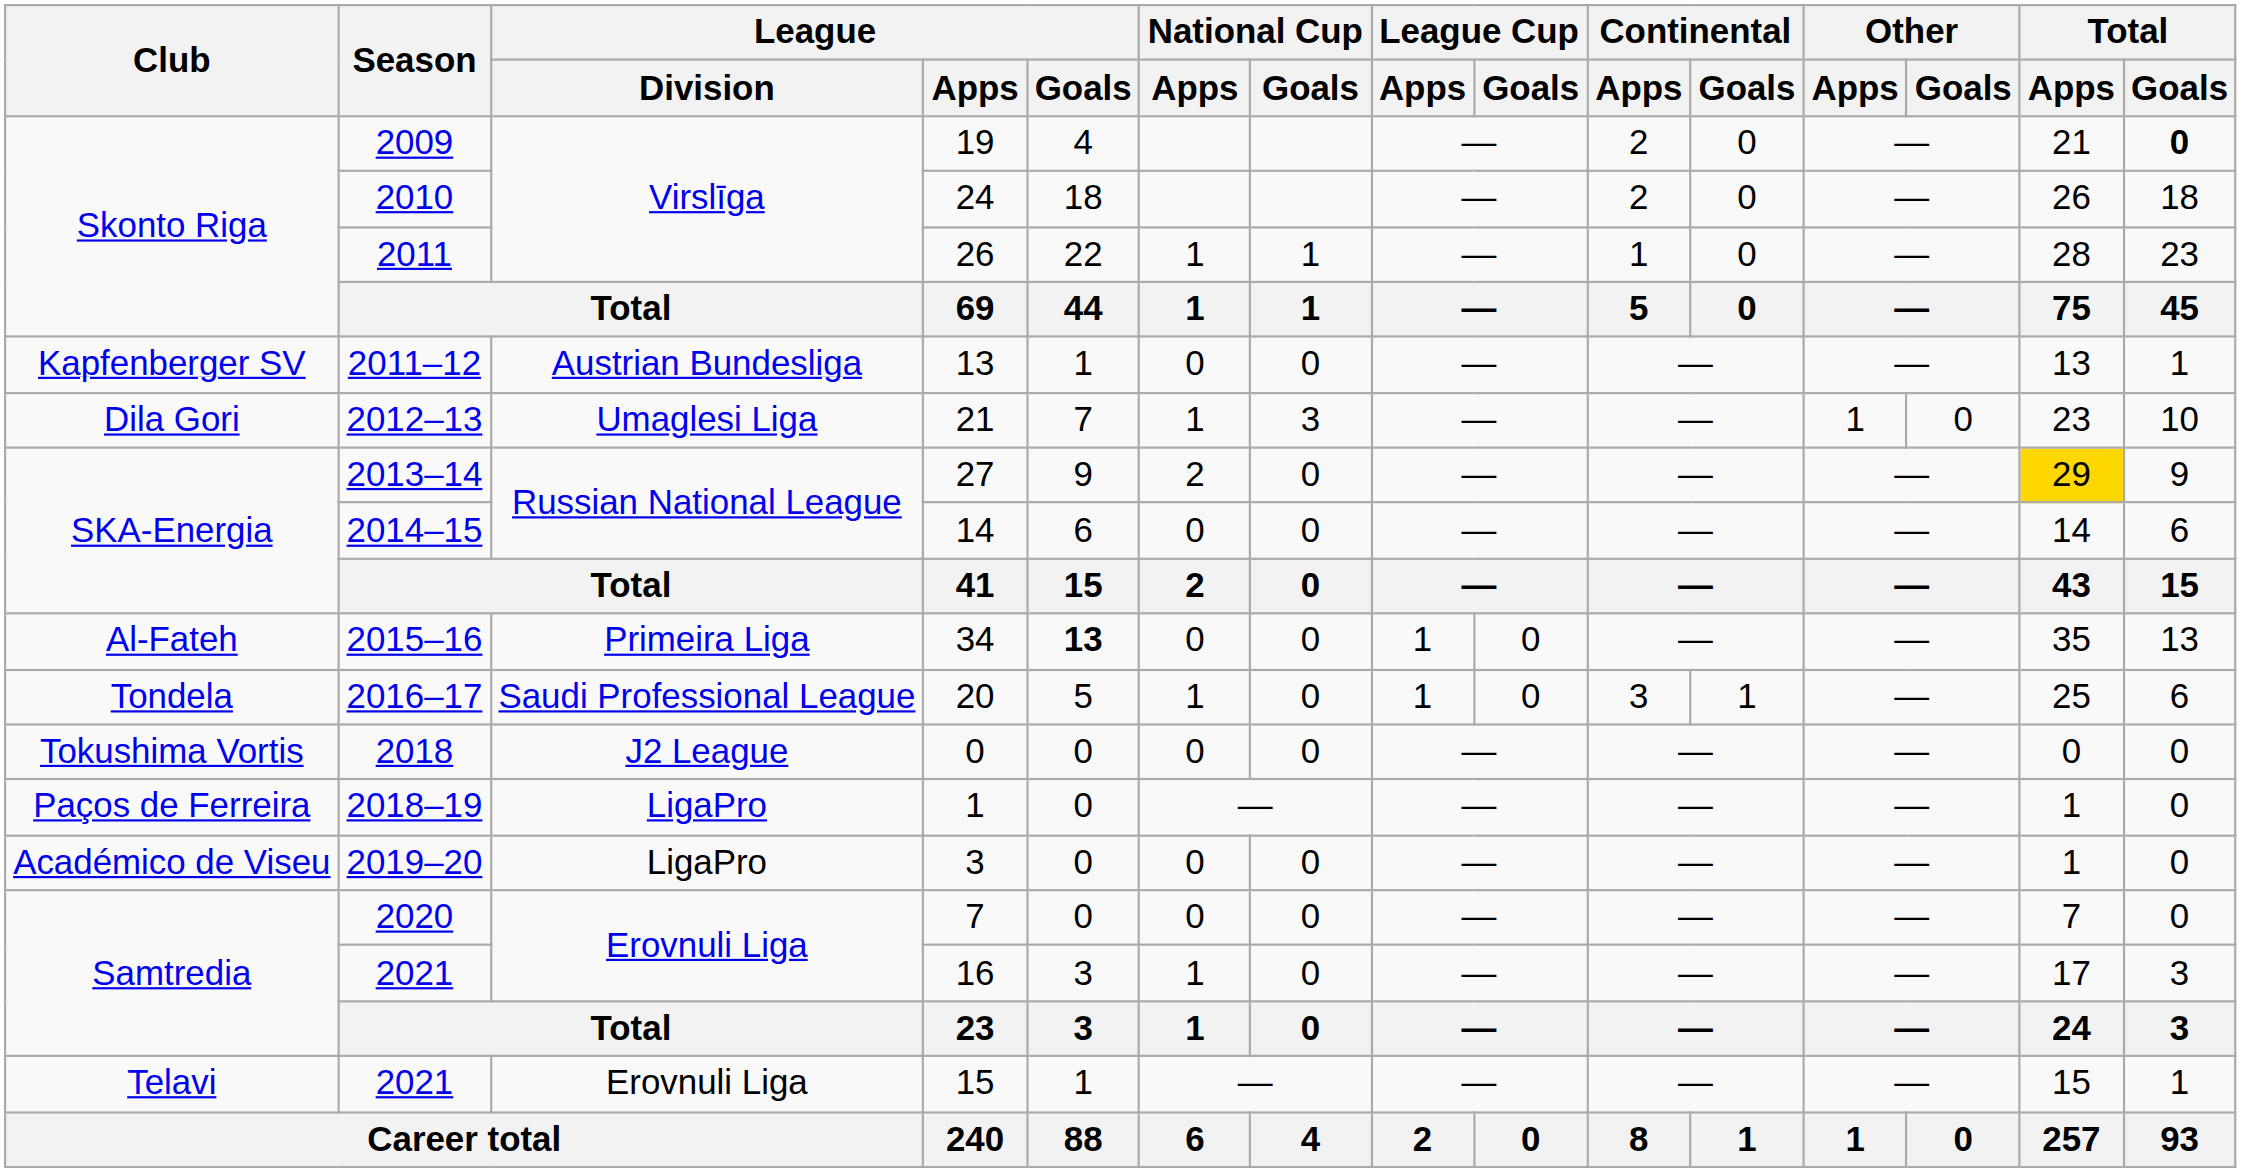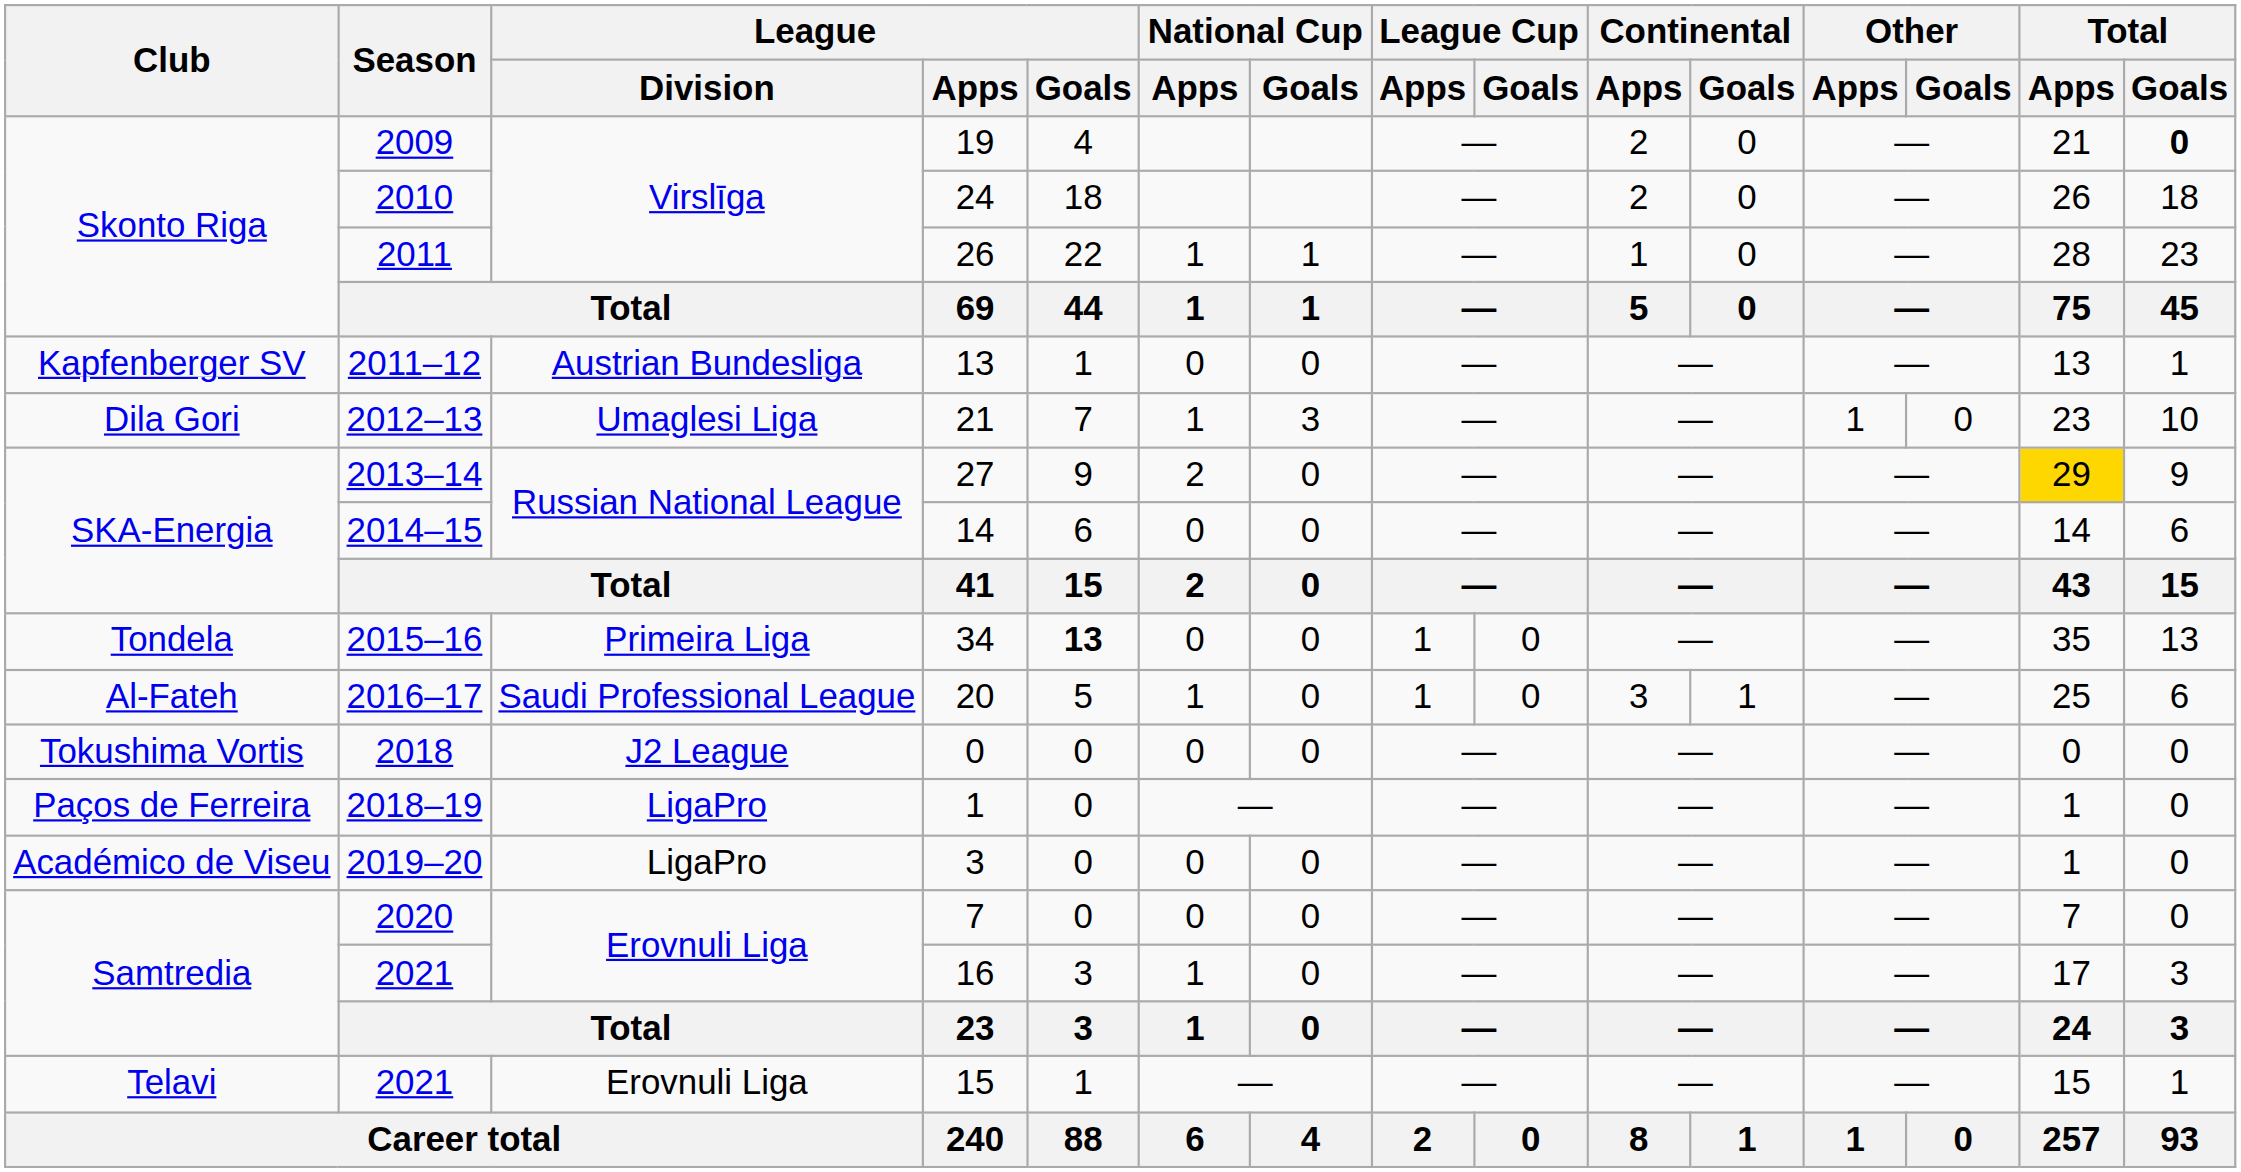 <table class="wikitable" style="text-align: center">
 <tr>
 <th rowspan="2">Club</th>
 <th rowspan="2">Season</th>
 <th colspan="3">League</th>
 <th colspan="2">National Cup</th>
 <th colspan="2">League Cup</th>
 <th colspan="2">Continental</th>
 <th colspan="2">Other</th>
 <th colspan="2">Total</th>
 </tr>
 <tr>
 <th>Division</th>
 <th>Apps</th>
 <th>Goals</th>
 <th>Apps</th>
 <th>Goals</th>
 <th>Apps</th>
 <th>Goals</th>
 <th>Apps</th>
 <th>Goals</th>
 <th>Apps</th>
 <th>Goals</th>
 <th>Apps</th>
 <th>Goals</th>
 </tr>
 <tr>
 <td rowspan="4"><a href='#'>Skonto Riga</a></td>
 <td><a href='#'>2009</a></td>
 <td rowspan="3"><a href='#'>Virslīga</a></td>
 <td>19</td>
 <td>4</td>
 <td></td>
 <td></td>
 <td colspan="2">—</td>
 <td>2</td>
 <td>0</td>
 <td colspan="2">—</td>
 <td>21</td>
 <td><strong>0</strong></td>
 </tr>
 <tr>
 <td><a href='#'>2010</a></td>
 <td>24</td>
 <td>18</td>
 <td></td>
 <td></td>
 <td colspan="2">—</td>
 <td>2</td>
 <td>0</td>
 <td colspan="2">—</td>
 <td>26</td>
 <td>18</td>
 </tr>
 <tr>
 <td><a href='#'>2011</a></td>
 <td>26</td>
 <td>22</td>
 <td>1</td>
 <td>1</td>
 <td colspan="2">—</td>
 <td>1</td>
 <td>0</td>
 <td colspan="2">—</td>
 <td>28</td>
 <td>23</td>
 </tr>
 <tr>
 <th colspan="2">Total</th>
 <th>69</th>
 <th>44</th>
 <th>1</th>
 <th>1</th>
 <th colspan="2">—</th>
 <th>5</th>
 <th>0</th>
 <th colspan="2">—</th>
 <th>75</th>
 <th>45</th>
 </tr>
 <tr>
 <td><a href='#'>Kapfenberger SV</a></td>
 <td><a href='#'>2011–12</a></td>
 <td><a href='#'>Austrian Bundesliga</a></td>
 <td>13</td>
 <td>1</td>
 <td>0</td>
 <td>0</td>
 <td colspan="2">—</td>
 <td colspan="2">—</td>
 <td colspan="2">—</td>
 <td>13</td>
 <td>1</td>
 </tr>
 <tr>
 <td><a href='#'>Dila Gori</a></td>
 <td><a href='#'>2012–13</a></td>
 <td><a href='#'>Umaglesi Liga</a></td>
 <td>21</td>
 <td>7</td>
 <td>1</td>
 <td>3</td>
 <td colspan="2">—</td>
 <td colspan="2">—</td>
 <td>1</td>
 <td>0</td>
 <td>23</td>
 <td>10</td>
 </tr>
 <tr>
 <td rowspan="3"><a href='#'>SKA-Energia</a></td>
 <td><a href='#'>2013–14</a></td>
 <td rowspan="2"><a href='#'>Russian National League</a></td>
 <td>27</td>
 <td>9</td>
 <td>2</td>
 <td>0</td>
 <td colspan="2">—</td>
 <td colspan="2">—</td>
 <td colspan="2">—</td>
 <td style="background: gold;">29</td>
 <td>9</td>
 </tr>
 <tr>
 <td><a href='#'>2014–15</a></td>
 <td>14</td>
 <td>6</td>
 <td>0</td>
 <td>0</td>
 <td colspan="2">—</td>
 <td colspan="2">—</td>
 <td colspan="2">—</td>
 <td>14</td>
 <td>6</td>
 </tr>
 <tr>
 <th colspan="2">Total</th>
 <th>41</th>
 <th>15</th>
 <th>2</th>
 <th>0</th>
 <th colspan="2">—</th>
 <th colspan="2">—</th>
 <th colspan="2">—</th>
 <th>43</th>
 <th>15</th>
 </tr>
 <tr>
-<td><a href='#'>Al-Fateh</a></td>
+<td><a href='#'>Tondela</a></td>
 <td><a href='#'>2015–16</a></td>
 <td><a href='#'>Primeira Liga</a></td>
 <td>34</td>
 <td><strong>13</strong></td>
 <td>0</td>
 <td>0</td>
 <td>1</td>
 <td>0</td>
 <td colspan="2">—</td>
 <td colspan="2">—</td>
 <td>35</td>
 <td>13</td>
 </tr>
 <tr>
-<td><a href='#'>Tondela</a></td>
+<td><a href='#'>Al-Fateh</a></td>
 <td><a href='#'>2016–17</a></td>
 <td><a href='#'>Saudi Professional League</a></td>
 <td>20</td>
 <td>5</td>
 <td>1</td>
 <td>0</td>
 <td>1</td>
 <td>0</td>
 <td>3</td>
 <td>1</td>
 <td colspan="2">—</td>
 <td>25</td>
 <td>6</td>
 </tr>
 <tr>
 <td><a href='#'>Tokushima Vortis</a></td>
 <td><a href='#'>2018</a></td>
 <td><a href='#'>J2 League</a></td>
 <td>0</td>
 <td>0</td>
 <td>0</td>
 <td>0</td>
 <td colspan="2">—</td>
 <td colspan="2">—</td>
 <td colspan="2">—</td>
 <td>0</td>
 <td>0</td>
 </tr>
 <tr>
 <td><a href='#'>Paços de Ferreira</a></td>
 <td><a href='#'>2018–19</a></td>
 <td><a href='#'>LigaPro</a></td>
 <td>1</td>
 <td>0</td>
 <td colspan="2">—</td>
 <td colspan="2">—</td>
 <td colspan="2">—</td>
 <td colspan="2">—</td>
 <td>1</td>
 <td>0</td>
 </tr>
 <tr>
 <td><a href='#'>Académico de Viseu</a></td>
 <td><a href='#'>2019–20</a></td>
 <td>LigaPro</td>
 <td>3</td>
 <td>0</td>
 <td>0</td>
 <td>0</td>
 <td colspan="2">—</td>
 <td colspan="2">—</td>
 <td colspan="2">—</td>
 <td>1</td>
 <td>0</td>
 </tr>
 <tr>
 <td rowspan="3"><a href='#'>Samtredia</a></td>
 <td><a href='#'>2020</a></td>
 <td rowspan="2"><a href='#'>Erovnuli Liga</a></td>
 <td>7</td>
 <td>0</td>
 <td>0</td>
 <td>0</td>
 <td colspan="2">—</td>
 <td colspan="2">—</td>
 <td colspan="2">—</td>
 <td>7</td>
 <td>0</td>
 </tr>
 <tr>
 <td><a href='#'>2021</a></td>
 <td>16</td>
 <td>3</td>
 <td>1</td>
 <td>0</td>
 <td colspan="2">—</td>
 <td colspan="2">—</td>
 <td colspan="2">—</td>
 <td>17</td>
 <td>3</td>
 </tr>
 <tr>
 <th colspan="2">Total</th>
 <th>23</th>
 <th>3</th>
 <th>1</th>
 <th>0</th>
 <th colspan="2">—</th>
 <th colspan="2">—</th>
 <th colspan="2">—</th>
 <th>24</th>
 <th>3</th>
 </tr>
 <tr>
 <td><a href='#'>Telavi</a></td>
 <td><a href='#'>2021</a></td>
 <td>Erovnuli Liga</td>
 <td>15</td>
 <td>1</td>
 <td colspan="2">—</td>
 <td colspan="2">—</td>
 <td colspan="2">—</td>
 <td colspan="2">—</td>
 <td>15</td>
 <td>1</td>
 </tr>
 <tr>
 <th colspan="3">Career total</th>
 <th>240</th>
 <th>88</th>
 <th>6</th>
 <th>4</th>
 <th>2</th>
 <th>0</th>
 <th>8</th>
 <th>1</th>
 <th>1</th>
 <th>0</th>
 <th>257</th>
 <th>93</th>
 </tr>
 </table>
